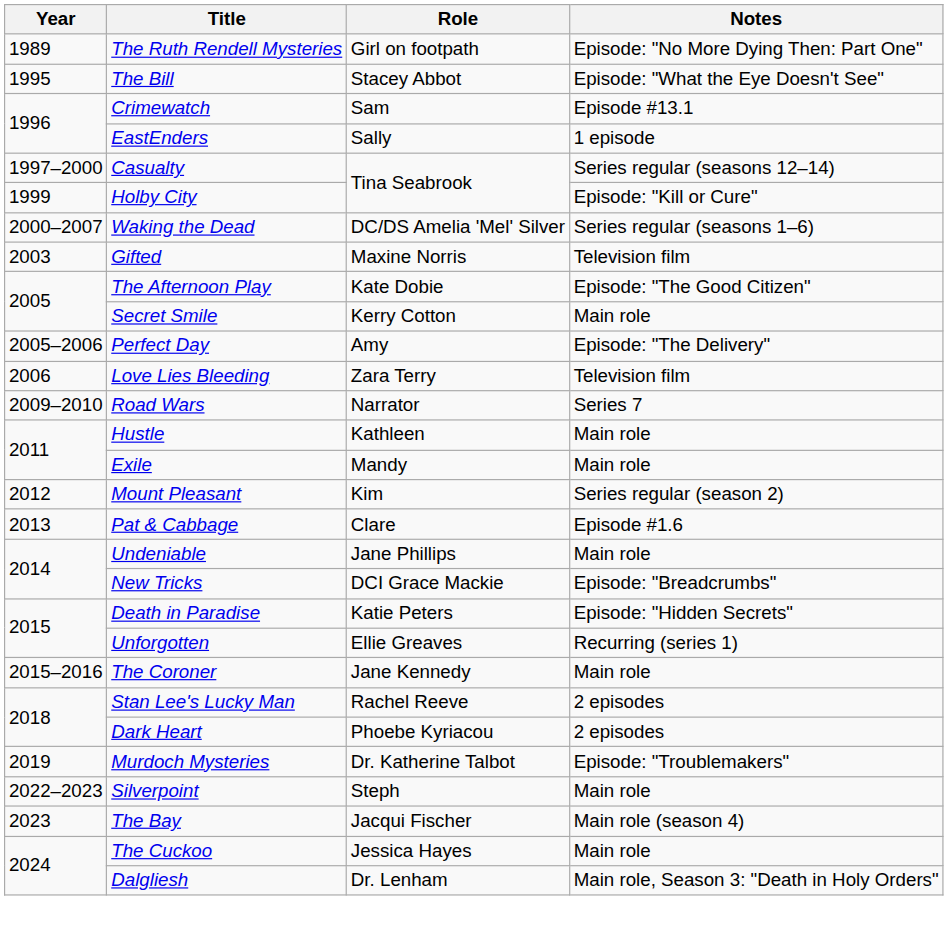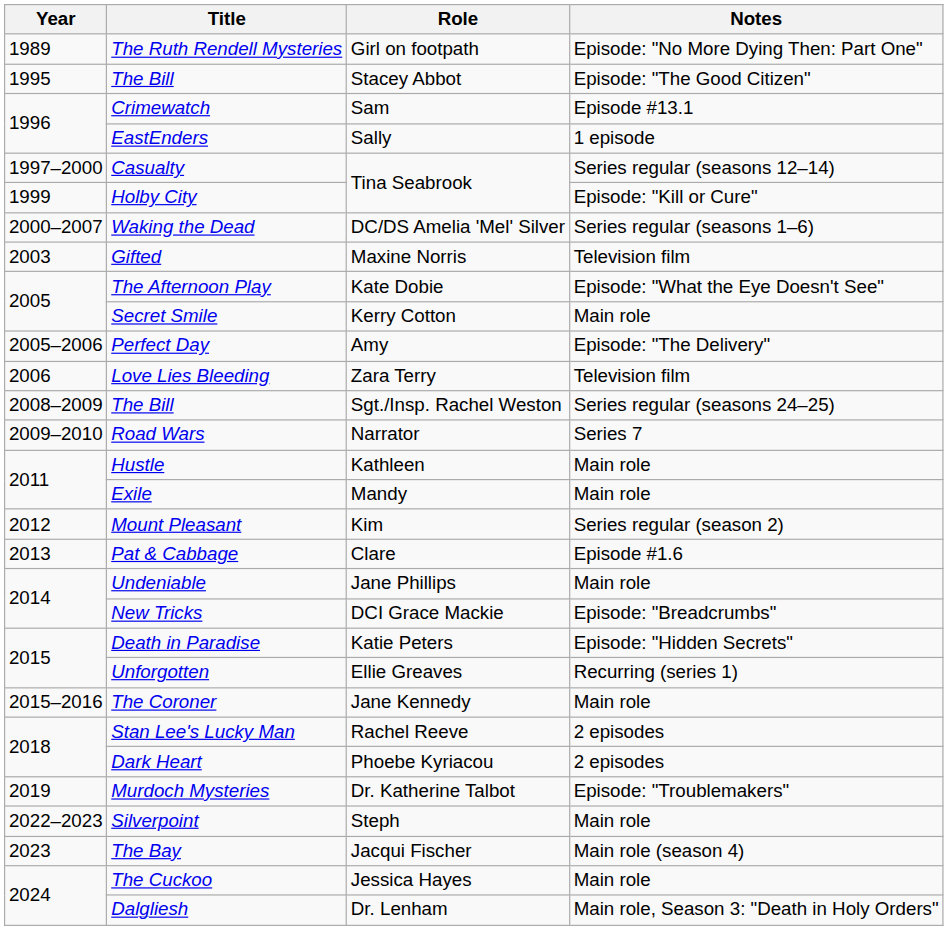 <table class="wikitable">
 <tr>
 <th>Year</th>
 <th>Title</th>
 <th>Role</th>
 <th>Notes</th>
 </tr>
 <tr>
 <td>1989</td>
 <td><em><a href='#'>The Ruth Rendell Mysteries</a></em></td>
 <td>Girl on footpath</td>
 <td>Episode: "No More Dying Then: Part One" </td>
 </tr>
 <tr>
 <td>1995</td>
 <td><em><a href='#'>The Bill</a></em></td>
 <td>Stacey Abbot</td>
-<td>Episode: "What the Eye Doesn't See"</td>
+<td>Episode: "The Good Citizen"</td>
 </tr>
 <tr>
 <td rowspan=2>1996</td>
 <td><em><a href='#'>Crimewatch</a></em></td>
 <td>Sam</td>
 <td>Episode #13.1 </td>
 </tr>
 <tr>
 <td><em><a href='#'>EastEnders</a></em></td>
 <td>Sally</td>
 <td>1 episode</td>
 </tr>
 <tr>
 <td>1997–2000</td>
 <td><em><a href='#'>Casualty</a></em></td>
 <td rowspan=2>Tina Seabrook</td>
 <td>Series regular (seasons 12–14)</td>
 </tr>
 <tr>
 <td>1999</td>
 <td><em><a href='#'>Holby City</a></em></td>
 <td>Episode: "Kill or Cure"</td>
 </tr>
 <tr>
 <td>2000–2007</td>
 <td><em><a href='#'>Waking the Dead</a></em></td>
 <td>DC/DS Amelia 'Mel' Silver</td>
 <td>Series regular (seasons 1–6)</td>
 </tr>
 <tr>
 <td>2003</td>
 <td><em><a href='#'>Gifted</a></em></td>
 <td>Maxine Norris</td>
 <td>Television film</td>
 </tr>
 <tr>
 <td rowspan=2>2005</td>
 <td><em><a href='#'>The Afternoon Play</a></em></td>
 <td>Kate Dobie</td>
-<td>Episode: "The Good Citizen"</td>
+<td>Episode: "What the Eye Doesn't See"</td>
 </tr>
 <tr>
 <td><em><a href='#'>Secret Smile</a></em></td>
 <td>Kerry Cotton</td>
 <td>Main role</td>
 </tr>
 <tr>
 <td>2005–2006</td>
 <td><em><a href='#'>Perfect Day</a></em></td>
 <td>Amy</td>
 <td>Episode: "The Delivery"</td>
 </tr>
 <tr>
 <td>2006</td>
 <td><em><a href='#'>Love Lies Bleeding</a></em></td>
 <td>Zara Terry</td>
 <td>Television film</td>
+</tr>
+<tr>
+<td>2008–2009</td>
+<td><em><a href='#'>The Bill</a></em></td>
+<td>Sgt./Insp. Rachel Weston</td>
+<td>Series regular (seasons 24–25)</td>
 </tr>
 <tr>
 <td>2009–2010</td>
 <td><em><a href='#'>Road Wars</a></em></td>
 <td>Narrator</td>
 <td>Series 7</td>
 </tr>
 <tr>
 <td rowspan=2>2011</td>
 <td><em><a href='#'>Hustle</a></em></td>
 <td>Kathleen</td>
 <td>Main role</td>
 </tr>
 <tr>
 <td><em><a href='#'>Exile</a></em></td>
 <td>Mandy</td>
 <td>Main role</td>
 </tr>
 <tr>
 <td>2012</td>
 <td><em><a href='#'>Mount Pleasant</a></em></td>
 <td>Kim</td>
 <td>Series regular (season 2)</td>
 </tr>
 <tr>
 <td>2013</td>
 <td><em><a href='#'>Pat & Cabbage</a></em></td>
 <td>Clare</td>
 <td>Episode #1.6</td>
 </tr>
 <tr>
 <td rowspan=2>2014</td>
 <td><em><a href='#'>Undeniable</a></em></td>
 <td>Jane Phillips</td>
 <td>Main role</td>
 </tr>
 <tr>
 <td><em><a href='#'>New Tricks</a></em></td>
 <td>DCI Grace Mackie</td>
 <td>Episode: "Breadcrumbs"</td>
 </tr>
 <tr>
 <td rowspan=2>2015</td>
 <td><em><a href='#'>Death in Paradise</a></em></td>
 <td>Katie Peters</td>
 <td>Episode: "Hidden Secrets"</td>
 </tr>
 <tr>
 <td><em><a href='#'>Unforgotten</a></em></td>
 <td>Ellie Greaves</td>
 <td>Recurring (series 1)</td>
 </tr>
 <tr>
 <td>2015–2016</td>
 <td><em><a href='#'>The Coroner</a></em></td>
 <td>Jane Kennedy</td>
 <td>Main role</td>
 </tr>
 <tr>
 <td rowspan=2>2018</td>
 <td><em><a href='#'>Stan Lee's Lucky Man</a></em></td>
 <td>Rachel Reeve</td>
 <td>2 episodes</td>
 </tr>
 <tr>
 <td><em><a href='#'>Dark Heart</a></em></td>
 <td>Phoebe Kyriacou</td>
 <td>2 episodes</td>
 </tr>
 <tr>
 <td>2019</td>
 <td><em><a href='#'>Murdoch Mysteries</a></em></td>
 <td>Dr. Katherine Talbot</td>
 <td>Episode: "Troublemakers"</td>
 </tr>
 <tr>
 <td>2022–2023</td>
 <td><em><a href='#'>Silverpoint</a></em></td>
 <td>Steph</td>
 <td>Main role</td>
 </tr>
 <tr>
 <td>2023</td>
 <td><em><a href='#'>The Bay</a></em></td>
 <td>Jacqui Fischer</td>
 <td>Main role (season 4)</td>
 </tr>
 <tr>
 <td rowspan=2>2024</td>
 <td><em><a href='#'>The Cuckoo</a></em></td>
 <td>Jessica Hayes</td>
 <td>Main role</td>
 </tr>
 <tr>
 <td><em><a href='#'>Dalgliesh</a></em></td>
 <td>Dr. Lenham</td>
 <td>Main role, Season 3: "Death in Holy Orders"</td>
 </tr>
 </table>
